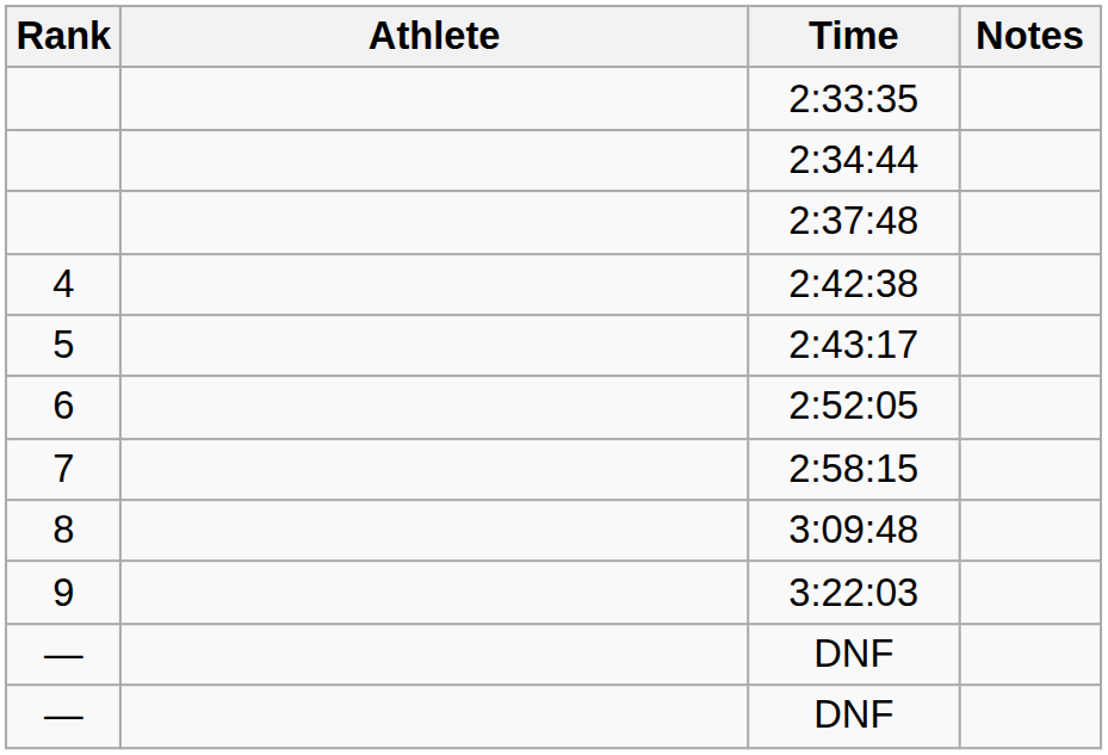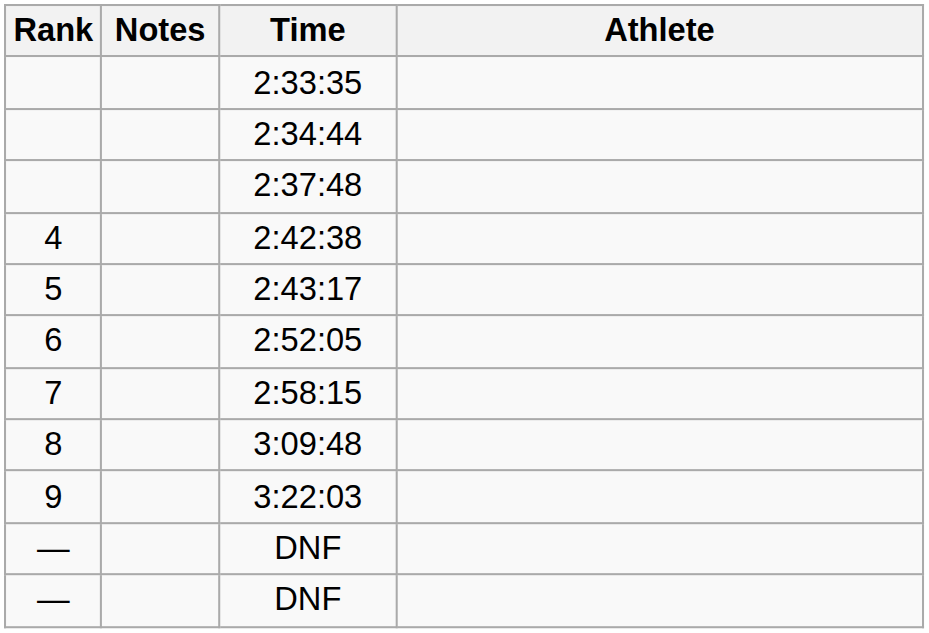 <table class="wikitable" style="text-align:center">
 <tr>
 <th width=40>Rank</th>
+<th width=50>Notes</th>
+<th width=80>Time</th>
 <th width=250>Athlete</th>
-<th width=80>Time</th>
-<th width=50>Notes</th>
 </tr>
 <tr>
 <td></td>
+<td></td>
+<td>2:33:35</td>
 <td align=left></td>
-<td>2:33:35</td>
-<td></td>
 </tr>
 <tr>
 <td></td>
+<td></td>
+<td>2:34:44</td>
 <td align=left></td>
-<td>2:34:44</td>
-<td></td>
 </tr>
 <tr>
 <td></td>
+<td></td>
+<td>2:37:48</td>
 <td align=left></td>
-<td>2:37:48</td>
-<td></td>
 </tr>
 <tr>
 <td>4</td>
+<td></td>
+<td>2:42:38</td>
 <td align=left></td>
-<td>2:42:38</td>
-<td></td>
 </tr>
 <tr>
 <td>5</td>
+<td></td>
+<td>2:43:17</td>
 <td align=left></td>
-<td>2:43:17</td>
-<td></td>
 </tr>
 <tr>
 <td>6</td>
+<td></td>
+<td>2:52:05</td>
 <td align=left></td>
-<td>2:52:05</td>
-<td></td>
 </tr>
 <tr>
 <td>7</td>
+<td></td>
+<td>2:58:15</td>
 <td align=left></td>
-<td>2:58:15</td>
-<td></td>
 </tr>
 <tr>
 <td>8</td>
+<td></td>
+<td>3:09:48</td>
 <td align=left></td>
-<td>3:09:48</td>
-<td></td>
 </tr>
 <tr>
 <td>9</td>
+<td></td>
+<td>3:22:03</td>
 <td align=left></td>
-<td>3:22:03</td>
-<td></td>
 </tr>
 <tr>
 <td>—</td>
+<td></td>
+<td>DNF</td>
 <td align=left></td>
-<td>DNF</td>
-<td></td>
 </tr>
 <tr>
 <td>—</td>
+<td></td>
+<td>DNF</td>
 <td align=left></td>
-<td>DNF</td>
-<td></td>
 </tr>
 </table>
